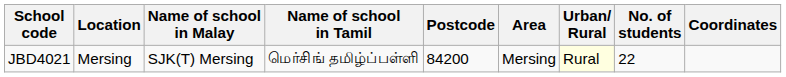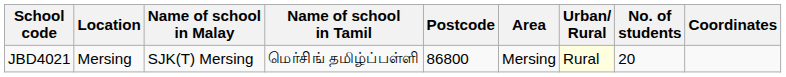 <table class="wikitable sortable">
 <tr>
 <th>School<br>code</th>
 <th>Location</th>
 <th>Name of school<br>in Malay</th>
 <th>Name of school<br>in Tamil</th>
 <th>Postcode</th>
 <th>Area</th>
 <th>Urban/<br>Rural</th>
 <th>No. of<br>students</th>
 <th>Coordinates</th>
 </tr>
 <tr>
 <td>JBD4021</td>
 <td>Mersing</td>
 <td>SJK(T) Mersing</td>
 <td>மெர்சிங் தமிழ்ப்பள்ளி</td>
-<td>84200</td>
+<td>86800</td>
 <td>Mersing</td>
 <td style="background: lightyellow;">Rural</td>
-<td>22</td>
+<td>20</td>
 <td></td>
 </tr>
 </table>
